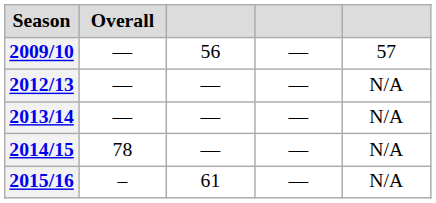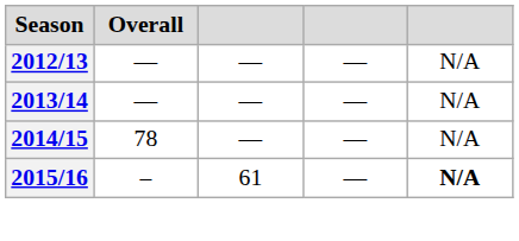 <table class="wikitable plainrowheaders" style="background:#FFFFFF; font-size:86%; line-height:16px; border:gray solid 1px; border-collapse:collapse;">
 <tr style="background:#CCCCCC; text-align:center;">
 <th scope="col" style="background:#DCDCDC; width:45px;">Season</th>
 <th scope="col" style="background:#DCDCDC; width:55px;">Overall</th>
 <th scope="col" style="background:#DCDCDC; width:55px;"></th>
 <th scope="col" style="background:#DCDCDC; width:55px;"></th>
 <th scope="col" style="background:#DCDCDC; width:55px;"></th>
-</tr>
-<tr>
-<th scope="row" align="center"><a href='#'>2009/10</a></th>
-<td align=center>—</td>
-<td align=center>56</td>
-<td align=center>—</td>
-<td align=center>57</td>
 </tr>
 <tr>
 <th scope="row" align="center"><a href='#'>2012/13</a></th>
 <td align=center>—</td>
 <td align=center>—</td>
 <td align=center>—</td>
 <td align=center>N/A</td>
 </tr>
 <tr>
 <th scope="row" align="center"><a href='#'>2013/14</a></th>
 <td align=center>—</td>
 <td align=center>—</td>
 <td align=center>—</td>
 <td align=center>N/A</td>
 </tr>
 <tr>
 <th scope="row" align="center"><a href='#'>2014/15</a></th>
 <td align=center>78</td>
 <td align=center>—</td>
 <td align=center>—</td>
 <td align=center>N/A</td>
 </tr>
 <tr>
 <th scope="row" align="center"><a href='#'>2015/16</a></th>
 <td align=center>–</td>
 <td align=center>61</td>
 <td align=center>—</td>
-<td align=center>N/A</td>
+<td align=center><strong>N/A</strong></td>
 </tr>
 </table>
